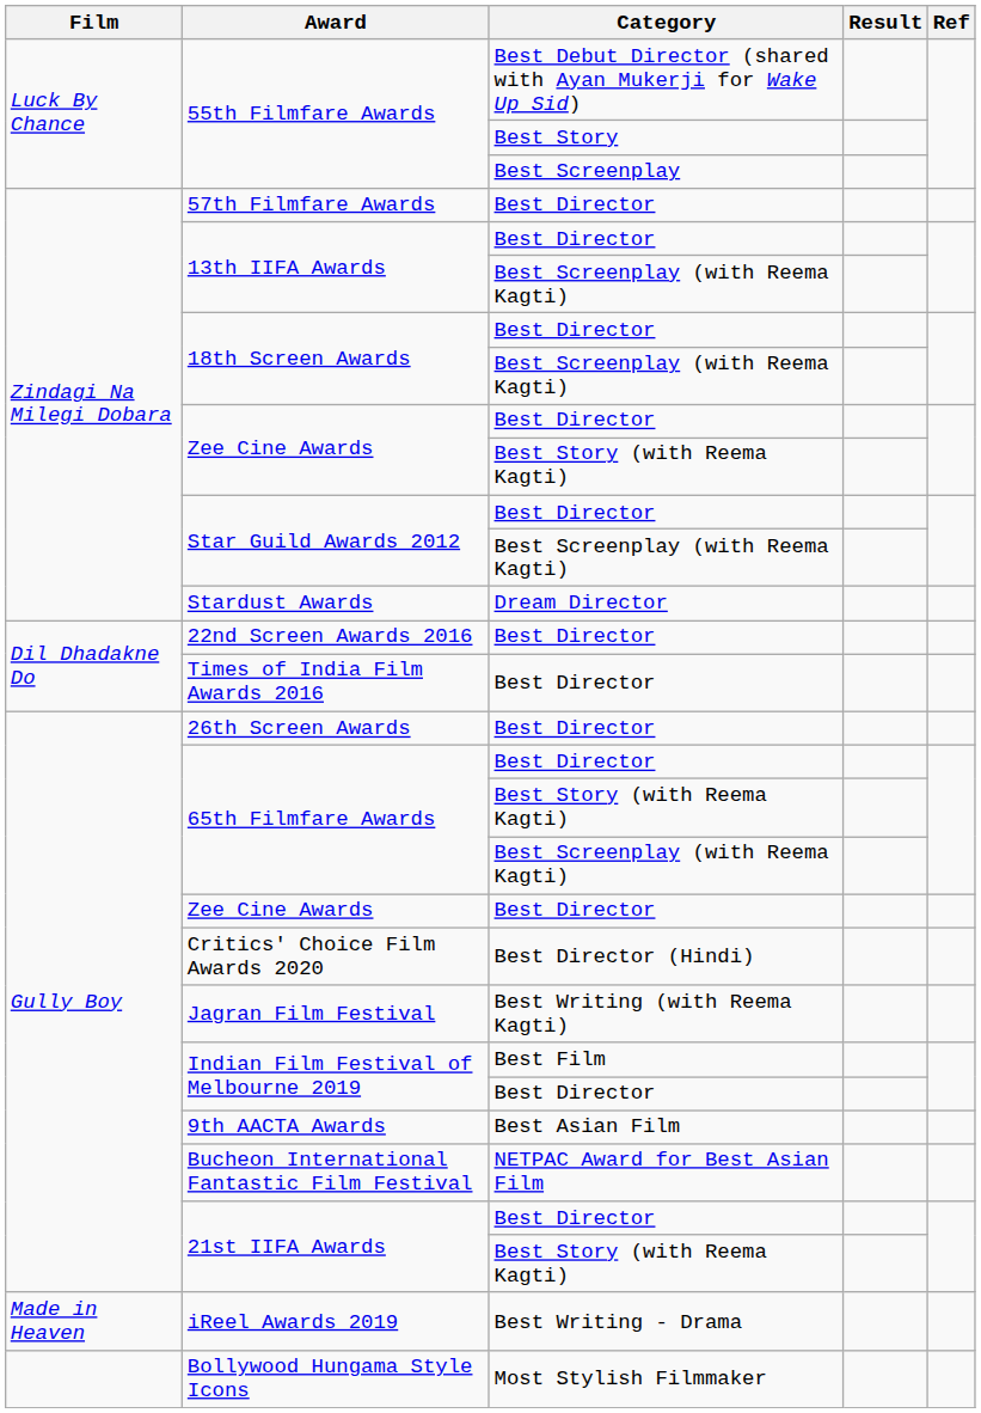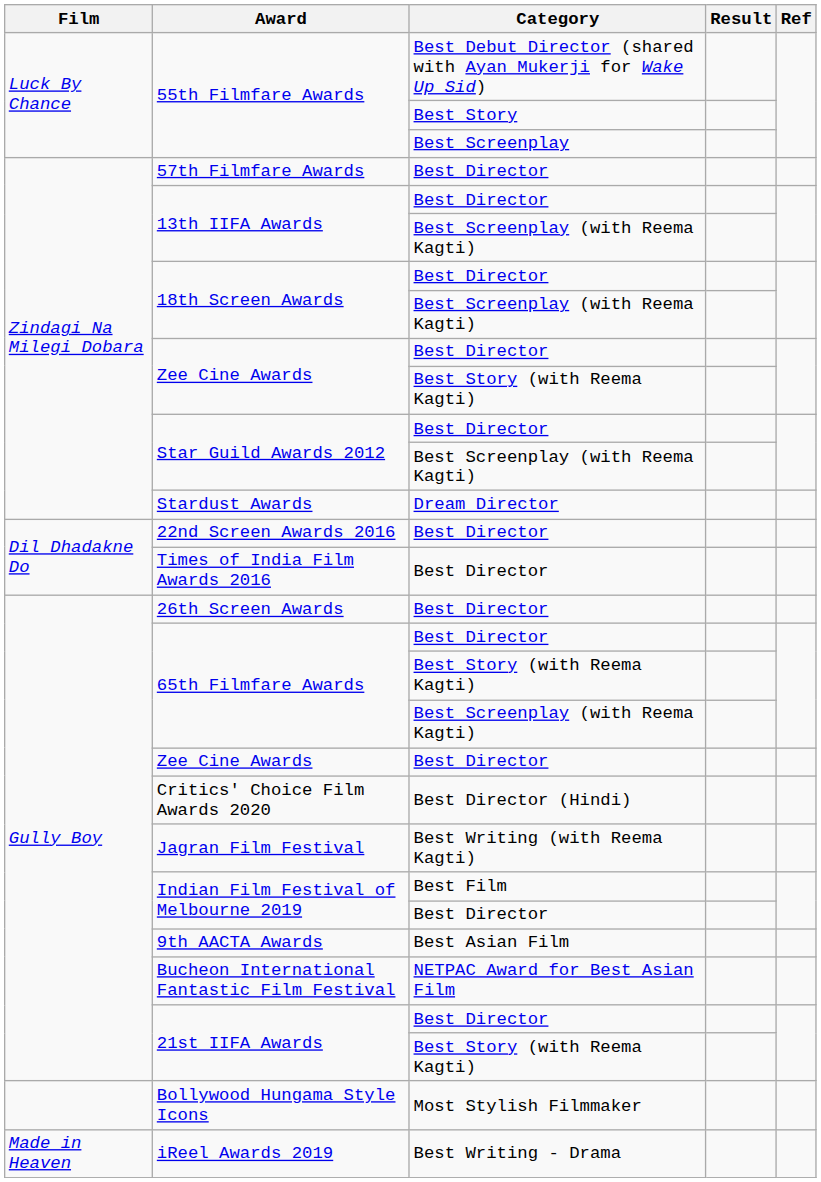 <table class="wikitable sortable">
 <tr>
 <th>Film</th>
 <th>Award</th>
 <th>Category</th>
 <th>Result</th>
 <th>Ref</th>
 </tr>
 <tr>
 <td rowspan=3><a href='#'><em>Luck By Chance</em></a></td>
 <td rowspan=3><a href='#'>55th Filmfare Awards</a></td>
 <td><a href='#'>Best Debut Director</a> (shared with <a href='#'>Ayan Mukerji</a> for <em><a href='#'>Wake Up Sid</a></em>)</td>
 <td></td>
 <td rowspan=3></td>
 </tr>
 <tr>
 <td><a href='#'>Best Story</a></td>
 <td></td>
 </tr>
 <tr>
 <td><a href='#'>Best Screenplay</a></td>
 <td></td>
 </tr>
 <tr>
 <td rowspan=10><em><a href='#'>Zindagi Na Milegi Dobara</a></em></td>
 <td><a href='#'>57th Filmfare Awards</a></td>
 <td><a href='#'>Best Director</a></td>
 <td></td>
 <td><br></td>
 </tr>
 <tr>
 <td rowspan=2><a href='#'>13th IIFA Awards</a></td>
 <td><a href='#'>Best Director</a></td>
 <td></td>
 <td rowspan=2></td>
 </tr>
 <tr>
 <td><a href='#'>Best Screenplay</a> (with Reema Kagti)</td>
 <td></td>
 </tr>
 <tr>
 <td rowspan=2><a href='#'>18th Screen Awards</a></td>
 <td><a href='#'>Best Director</a></td>
 <td></td>
 <td rowspan=2></td>
 </tr>
 <tr>
 <td><a href='#'>Best Screenplay</a> (with Reema Kagti)</td>
 <td></td>
 </tr>
 <tr>
 <td rowspan=2><a href='#'>Zee Cine Awards</a></td>
 <td><a href='#'>Best Director</a></td>
 <td></td>
 <td rowspan=2></td>
 </tr>
 <tr>
 <td><a href='#'>Best Story</a> (with Reema Kagti)</td>
 <td></td>
 </tr>
 <tr>
 <td rowspan=2><a href='#'>Star Guild Awards 2012</a></td>
 <td><a href='#'>Best Director</a></td>
 <td></td>
 <td rowspan=2></td>
 </tr>
 <tr>
 <td>Best Screenplay (with Reema Kagti)</td>
 <td></td>
 </tr>
 <tr>
 <td><a href='#'>Stardust Awards</a></td>
 <td><a href='#'>Dream Director</a></td>
 <td></td>
 <td></td>
 </tr>
 <tr>
 <td rowspan=2><em><a href='#'>Dil Dhadakne Do</a></em></td>
 <td><a href='#'>22nd Screen Awards 2016</a></td>
 <td><a href='#'>Best Director</a></td>
 <td></td>
 <td></td>
 </tr>
 <tr>
 <td><a href='#'>Times of India Film Awards 2016</a></td>
 <td>Best Director</td>
 <td></td>
 <td></td>
 </tr>
 <tr>
 <td rowspan=13><em><a href='#'>Gully Boy</a></em></td>
 <td><a href='#'>26th Screen Awards</a></td>
 <td><a href='#'>Best Director</a></td>
 <td></td>
 <td></td>
 </tr>
 <tr>
 <td rowspan=3><a href='#'>65th Filmfare Awards</a></td>
 <td><a href='#'>Best Director</a></td>
 <td></td>
 <td rowspan=3></td>
 </tr>
 <tr>
 <td><a href='#'>Best Story</a> (with Reema Kagti)</td>
 <td></td>
 </tr>
 <tr>
 <td><a href='#'>Best Screenplay</a> (with Reema Kagti)</td>
 <td></td>
 </tr>
 <tr>
 <td><a href='#'>Zee Cine Awards</a></td>
 <td><a href='#'>Best Director</a></td>
 <td></td>
 <td></td>
 </tr>
 <tr>
 <td>Critics' Choice Film Awards 2020</td>
 <td>Best Director (Hindi)</td>
 <td></td>
 <td></td>
 </tr>
 <tr>
 <td><a href='#'>Jagran Film Festival</a></td>
 <td>Best Writing (with Reema Kagti)</td>
 <td></td>
 <td></td>
 </tr>
 <tr>
 <td rowspan=2><a href='#'>Indian Film Festival of Melbourne 2019</a></td>
 <td>Best Film</td>
 <td></td>
 <td rowspan=2></td>
 </tr>
 <tr>
 <td>Best Director</td>
 <td></td>
 </tr>
 <tr>
 <td><a href='#'>9th AACTA Awards</a></td>
 <td>Best Asian Film</td>
 <td></td>
 <td></td>
 </tr>
 <tr>
 <td><a href='#'>Bucheon International Fantastic Film Festival</a></td>
 <td><a href='#'>NETPAC Award for Best Asian Film</a></td>
 <td></td>
 <td></td>
 </tr>
 <tr>
 <td rowspan=2><a href='#'>21st IIFA Awards</a></td>
 <td><a href='#'>Best Director</a></td>
 <td></td>
 <td rowspan=2></td>
 </tr>
 <tr>
 <td><a href='#'>Best Story</a> (with Reema Kagti)</td>
 <td></td>
 </tr>
 <tr>
+<td></td>
+<td><a href='#'>Bollywood Hungama Style Icons</a></td>
+<td>Most Stylish Filmmaker</td>
+<td></td>
+<td></td>
+</tr>
+<tr>
 <td><a href='#'><em>Made in Heaven</em></a></td>
 <td><a href='#'>iReel Awards 2019</a></td>
 <td>Best Writing - Drama</td>
 <td></td>
 <td></td>
 </tr>
-<tr>
-<td></td>
-<td><a href='#'>Bollywood Hungama Style Icons</a></td>
-<td>Most Stylish Filmmaker</td>
-<td></td>
-<td></td>
-</tr>
 </table>
